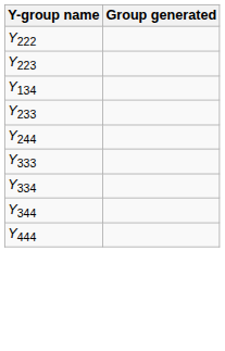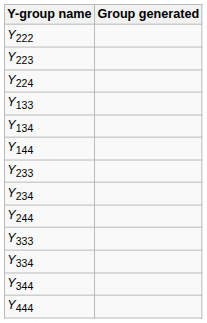 <table class="wikitable">
 <tr>
 <th>Y-group name</th>
 <th>Group generated</th>
 </tr>
 <tr>
 <td><em>Y</em><sub>222</sub></td>
 <td></td>
 </tr>
 <tr>
 <td><em>Y</em><sub>223</sub></td>
 <td></td>
 </tr>
 <tr>
+<td><em>Y</em><sub>224</sub></td>
+<td></td>
+</tr>
+<tr>
+<td><em>Y</em><sub>133</sub></td>
+<td></td>
+</tr>
+<tr>
 <td><em>Y</em><sub>134</sub></td>
 <td></td>
 </tr>
 <tr>
+<td><em>Y</em><sub>144</sub></td>
+<td></td>
+</tr>
+<tr>
 <td><em>Y</em><sub>233</sub></td>
+<td></td>
+</tr>
+<tr>
+<td><em>Y</em><sub>234</sub></td>
 <td></td>
 </tr>
 <tr>
 <td><em>Y</em><sub>244</sub></td>
 <td></td>
 </tr>
 <tr>
 <td><em>Y</em><sub>333</sub></td>
 <td></td>
 </tr>
 <tr>
 <td><em>Y</em><sub>334</sub></td>
 <td></td>
 </tr>
 <tr>
 <td><em>Y</em><sub>344</sub></td>
 <td></td>
 </tr>
 <tr>
 <td><em>Y</em><sub>444</sub></td>
 <td></td>
 </tr>
 </table>
